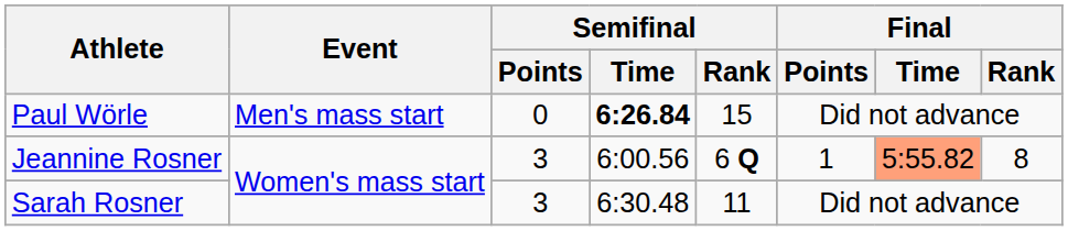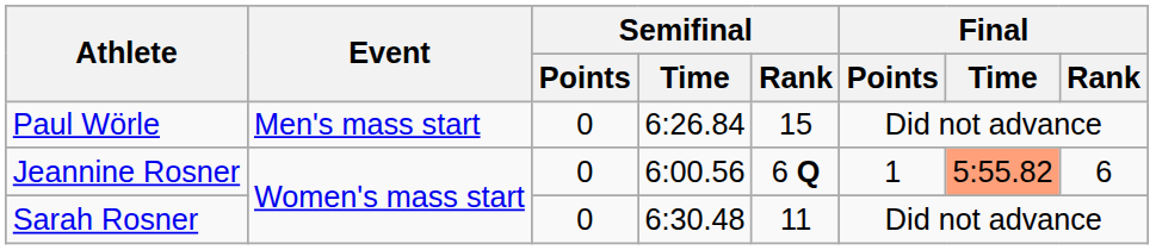 <table class="wikitable" style="font-size:90%">
 <tr>
 <th rowspan=2>Athlete</th>
 <th rowspan=2>Event</th>
 <th colspan=3>Semifinal</th>
 <th colspan=3>Final</th>
 </tr>
 <tr>
 <th>Points</th>
 <th>Time</th>
 <th>Rank</th>
 <th>Points</th>
 <th>Time</th>
 <th>Rank</th>
 </tr>
 <tr align=center>
 <td align=left><a href='#'>Paul Wörle</a></td>
 <td align=left><a href='#'>Men's mass start</a></td>
 <td>0</td>
-<td><strong>6:26.84</strong></td>
+<td>6:26.84</td>
 <td>15</td>
 <td colspan=3>Did not advance</td>
 </tr>
 <tr align=center>
 <td align=left><a href='#'>Jeannine Rosner</a></td>
 <td align=left rowspan=2><a href='#'>Women's mass start</a></td>
-<td>3</td>
+<td>0</td>
 <td>6:00.56</td>
 <td>6 <strong>Q</strong></td>
 <td>1</td>
 <td style="background: lightsalmon;">5:55.82</td>
-<td>8</td>
+<td>6</td>
 </tr>
 <tr align=center>
 <td align=left><a href='#'>Sarah Rosner</a></td>
-<td>3</td>
+<td>0</td>
 <td>6:30.48</td>
 <td>11</td>
 <td colspan=3>Did not advance</td>
 </tr>
 </table>
